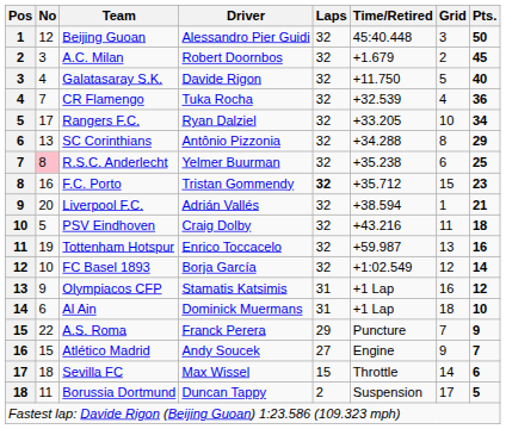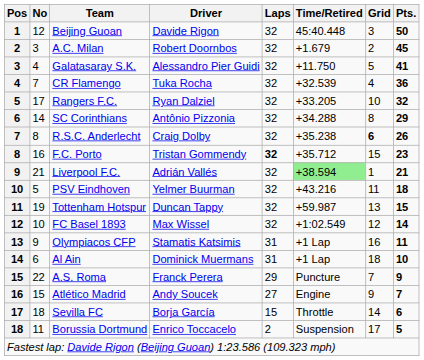 <table class="wikitable" style="font-size: 95%">
 <tr>
 <th>Pos</th>
 <th>No</th>
 <th>Team</th>
 <th>Driver</th>
 <th>Laps</th>
 <th>Time/Retired</th>
 <th>Grid</th>
 <th>Pts.</th>
 </tr>
 <tr>
 <th>1</th>
 <td>12</td>
 <td> <a href='#'>Beijing Guoan</a></td>
-<td> <a href='#'>Alessandro Pier Guidi</a></td>
+<td> <a href='#'>Davide Rigon</a></td>
 <td>32</td>
 <td>45:40.448</td>
 <td>3</td>
 <td><strong>50</strong></td>
 </tr>
 <tr>
 <th>2</th>
 <td>3</td>
 <td> <a href='#'>A.C. Milan</a></td>
 <td> <a href='#'>Robert Doornbos</a></td>
 <td>32</td>
 <td>+1.679</td>
 <td>2</td>
 <td><strong>45</strong></td>
 </tr>
 <tr>
 <th>3</th>
 <td>4</td>
 <td> <a href='#'>Galatasaray S.K.</a></td>
-<td> <a href='#'>Davide Rigon</a></td>
+<td> <a href='#'>Alessandro Pier Guidi</a></td>
 <td>32</td>
 <td>+11.750</td>
 <td>5</td>
-<td><strong>40</strong></td>
+<td><strong>41</strong></td>
 </tr>
 <tr>
 <th>4</th>
 <td>7</td>
 <td> <a href='#'>CR Flamengo</a></td>
 <td> <a href='#'>Tuka Rocha</a></td>
 <td>32</td>
 <td>+32.539</td>
 <td>4</td>
 <td><strong>36</strong></td>
 </tr>
 <tr>
 <th>5</th>
 <td>17</td>
 <td> <a href='#'>Rangers F.C.</a></td>
 <td> <a href='#'>Ryan Dalziel</a></td>
 <td>32</td>
 <td>+33.205</td>
 <td>10</td>
-<td><strong>34</strong></td>
+<td><strong>32</strong></td>
 </tr>
 <tr>
 <th>6</th>
-<td>13</td>
+<td>14</td>
 <td> <a href='#'>SC Corinthians</a></td>
 <td> <a href='#'>Antônio Pizzonia</a></td>
 <td>32</td>
 <td>+34.288</td>
 <td>8</td>
 <td><strong>29</strong></td>
 </tr>
 <tr>
 <th>7</th>
-<td style="background: pink;">8</td>
+<td>8</td>
 <td> <a href='#'>R.S.C. Anderlecht</a></td>
-<td> <a href='#'>Yelmer Buurman</a></td>
+<td> <a href='#'>Craig Dolby</a></td>
 <td>32</td>
 <td>+35.238</td>
-<td>6</td>
-<td><strong>25</strong></td>
+<td><strong>6</strong></td>
+<td><strong>26</strong></td>
 </tr>
 <tr>
 <th>8</th>
 <td>16</td>
 <td> <a href='#'>F.C. Porto</a></td>
 <td> <a href='#'>Tristan Gommendy</a></td>
 <td><strong>32</strong></td>
 <td>+35.712</td>
 <td>15</td>
 <td><strong>23</strong></td>
 </tr>
 <tr>
 <th>9</th>
-<td>20</td>
+<td>21</td>
 <td> <a href='#'>Liverpool F.C.</a></td>
 <td> <a href='#'>Adrián Vallés</a></td>
 <td>32</td>
-<td>+38.594</td>
+<td style="background: lightgreen;">+38.594</td>
 <td>1</td>
 <td><strong>21</strong></td>
 </tr>
 <tr>
 <th>10</th>
 <td>5</td>
 <td> <a href='#'>PSV Eindhoven</a></td>
-<td> <a href='#'>Craig Dolby</a></td>
+<td> <a href='#'>Yelmer Buurman</a></td>
 <td>32</td>
 <td>+43.216</td>
 <td>11</td>
 <td><strong>18</strong></td>
 </tr>
 <tr>
 <th>11</th>
 <td>19</td>
 <td> <a href='#'>Tottenham Hotspur</a></td>
-<td> <a href='#'>Enrico Toccacelo</a></td>
+<td> <a href='#'>Duncan Tappy</a></td>
 <td>32</td>
 <td>+59.987</td>
 <td>13</td>
-<td><strong>16</strong></td>
+<td><strong>15</strong></td>
 </tr>
 <tr>
 <th>12</th>
 <td>10</td>
 <td> <a href='#'>FC Basel 1893</a></td>
-<td> <a href='#'>Borja García</a></td>
+<td> <a href='#'>Max Wissel</a></td>
 <td>32</td>
 <td>+1:02.549</td>
 <td>12</td>
 <td><strong>14</strong></td>
 </tr>
 <tr>
 <th>13</th>
 <td>9</td>
 <td> <a href='#'>Olympiacos CFP</a></td>
 <td> <a href='#'>Stamatis Katsimis</a></td>
 <td>31</td>
 <td>+1 Lap</td>
 <td>16</td>
-<td><strong>12</strong></td>
+<td><strong>11</strong></td>
 </tr>
 <tr>
 <th>14</th>
 <td>6</td>
 <td> <a href='#'>Al Ain</a></td>
 <td> <a href='#'>Dominick Muermans</a></td>
 <td>31</td>
 <td>+1 Lap</td>
 <td>18</td>
 <td><strong>10</strong></td>
 </tr>
 <tr>
 <th>15</th>
 <td>22</td>
 <td> <a href='#'>A.S. Roma</a></td>
 <td> <a href='#'>Franck Perera</a></td>
 <td>29</td>
 <td>Puncture</td>
 <td>7</td>
 <td><strong>9</strong></td>
 </tr>
 <tr>
 <th>16</th>
 <td>15</td>
 <td> <a href='#'>Atlético Madrid</a></td>
 <td> <a href='#'>Andy Soucek</a></td>
 <td>27</td>
 <td>Engine</td>
 <td>9</td>
 <td><strong>7</strong></td>
 </tr>
 <tr>
 <th>17</th>
 <td>18</td>
 <td> <a href='#'>Sevilla FC</a></td>
-<td> <a href='#'>Max Wissel</a></td>
+<td> <a href='#'>Borja García</a></td>
 <td>15</td>
 <td>Throttle</td>
 <td>14</td>
 <td><strong>6</strong></td>
 </tr>
 <tr>
 <th>18</th>
 <td>11</td>
 <td> <a href='#'>Borussia Dortmund</a></td>
-<td> <a href='#'>Duncan Tappy</a></td>
+<td> <a href='#'>Enrico Toccacelo</a></td>
 <td>2</td>
 <td>Suspension</td>
 <td>17</td>
 <td><strong>5</strong></td>
 </tr>
 <tr>
 <td colspan=8><em>Fastest lap: <a href='#'>Davide Rigon</a> (<a href='#'>Beijing Guoan</a>) 1:23.586 (109.323 mph)</em></td>
 </tr>
 </table>
